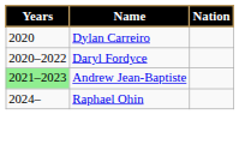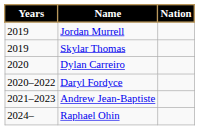 <table class="wikitable">
 <tr>
 <th style="background:#000; color:#fff; border:2px solid #b9975b;" scope="col">Years</th>
 <th style="background:#000; color:#fff; border:2px solid #b9975b;" scope="col">Name</th>
 <th style="background:#000; color:#fff; border:2px solid #b9975b;" scope="col">Nation</th>
+</tr>
+<tr>
+<td>2019</td>
+<td><a href='#'>Jordan Murrell</a></td>
+<td></td>
+</tr>
+<tr>
+<td>2019</td>
+<td><a href='#'>Skylar Thomas</a></td>
+<td></td>
 </tr>
 <tr>
 <td>2020</td>
 <td><a href='#'>Dylan Carreiro</a></td>
 <td></td>
 </tr>
 <tr>
 <td>2020–2022</td>
 <td><a href='#'>Daryl Fordyce</a></td>
 <td></td>
 </tr>
 <tr>
-<td style="background: lightgreen;">2021–2023</td>
+<td>2021–2023</td>
 <td><a href='#'>Andrew Jean-Baptiste</a></td>
 <td></td>
 </tr>
 <tr>
 <td>2024–</td>
 <td><a href='#'>Raphael Ohin</a></td>
 <td></td>
 </tr>
 </table>
